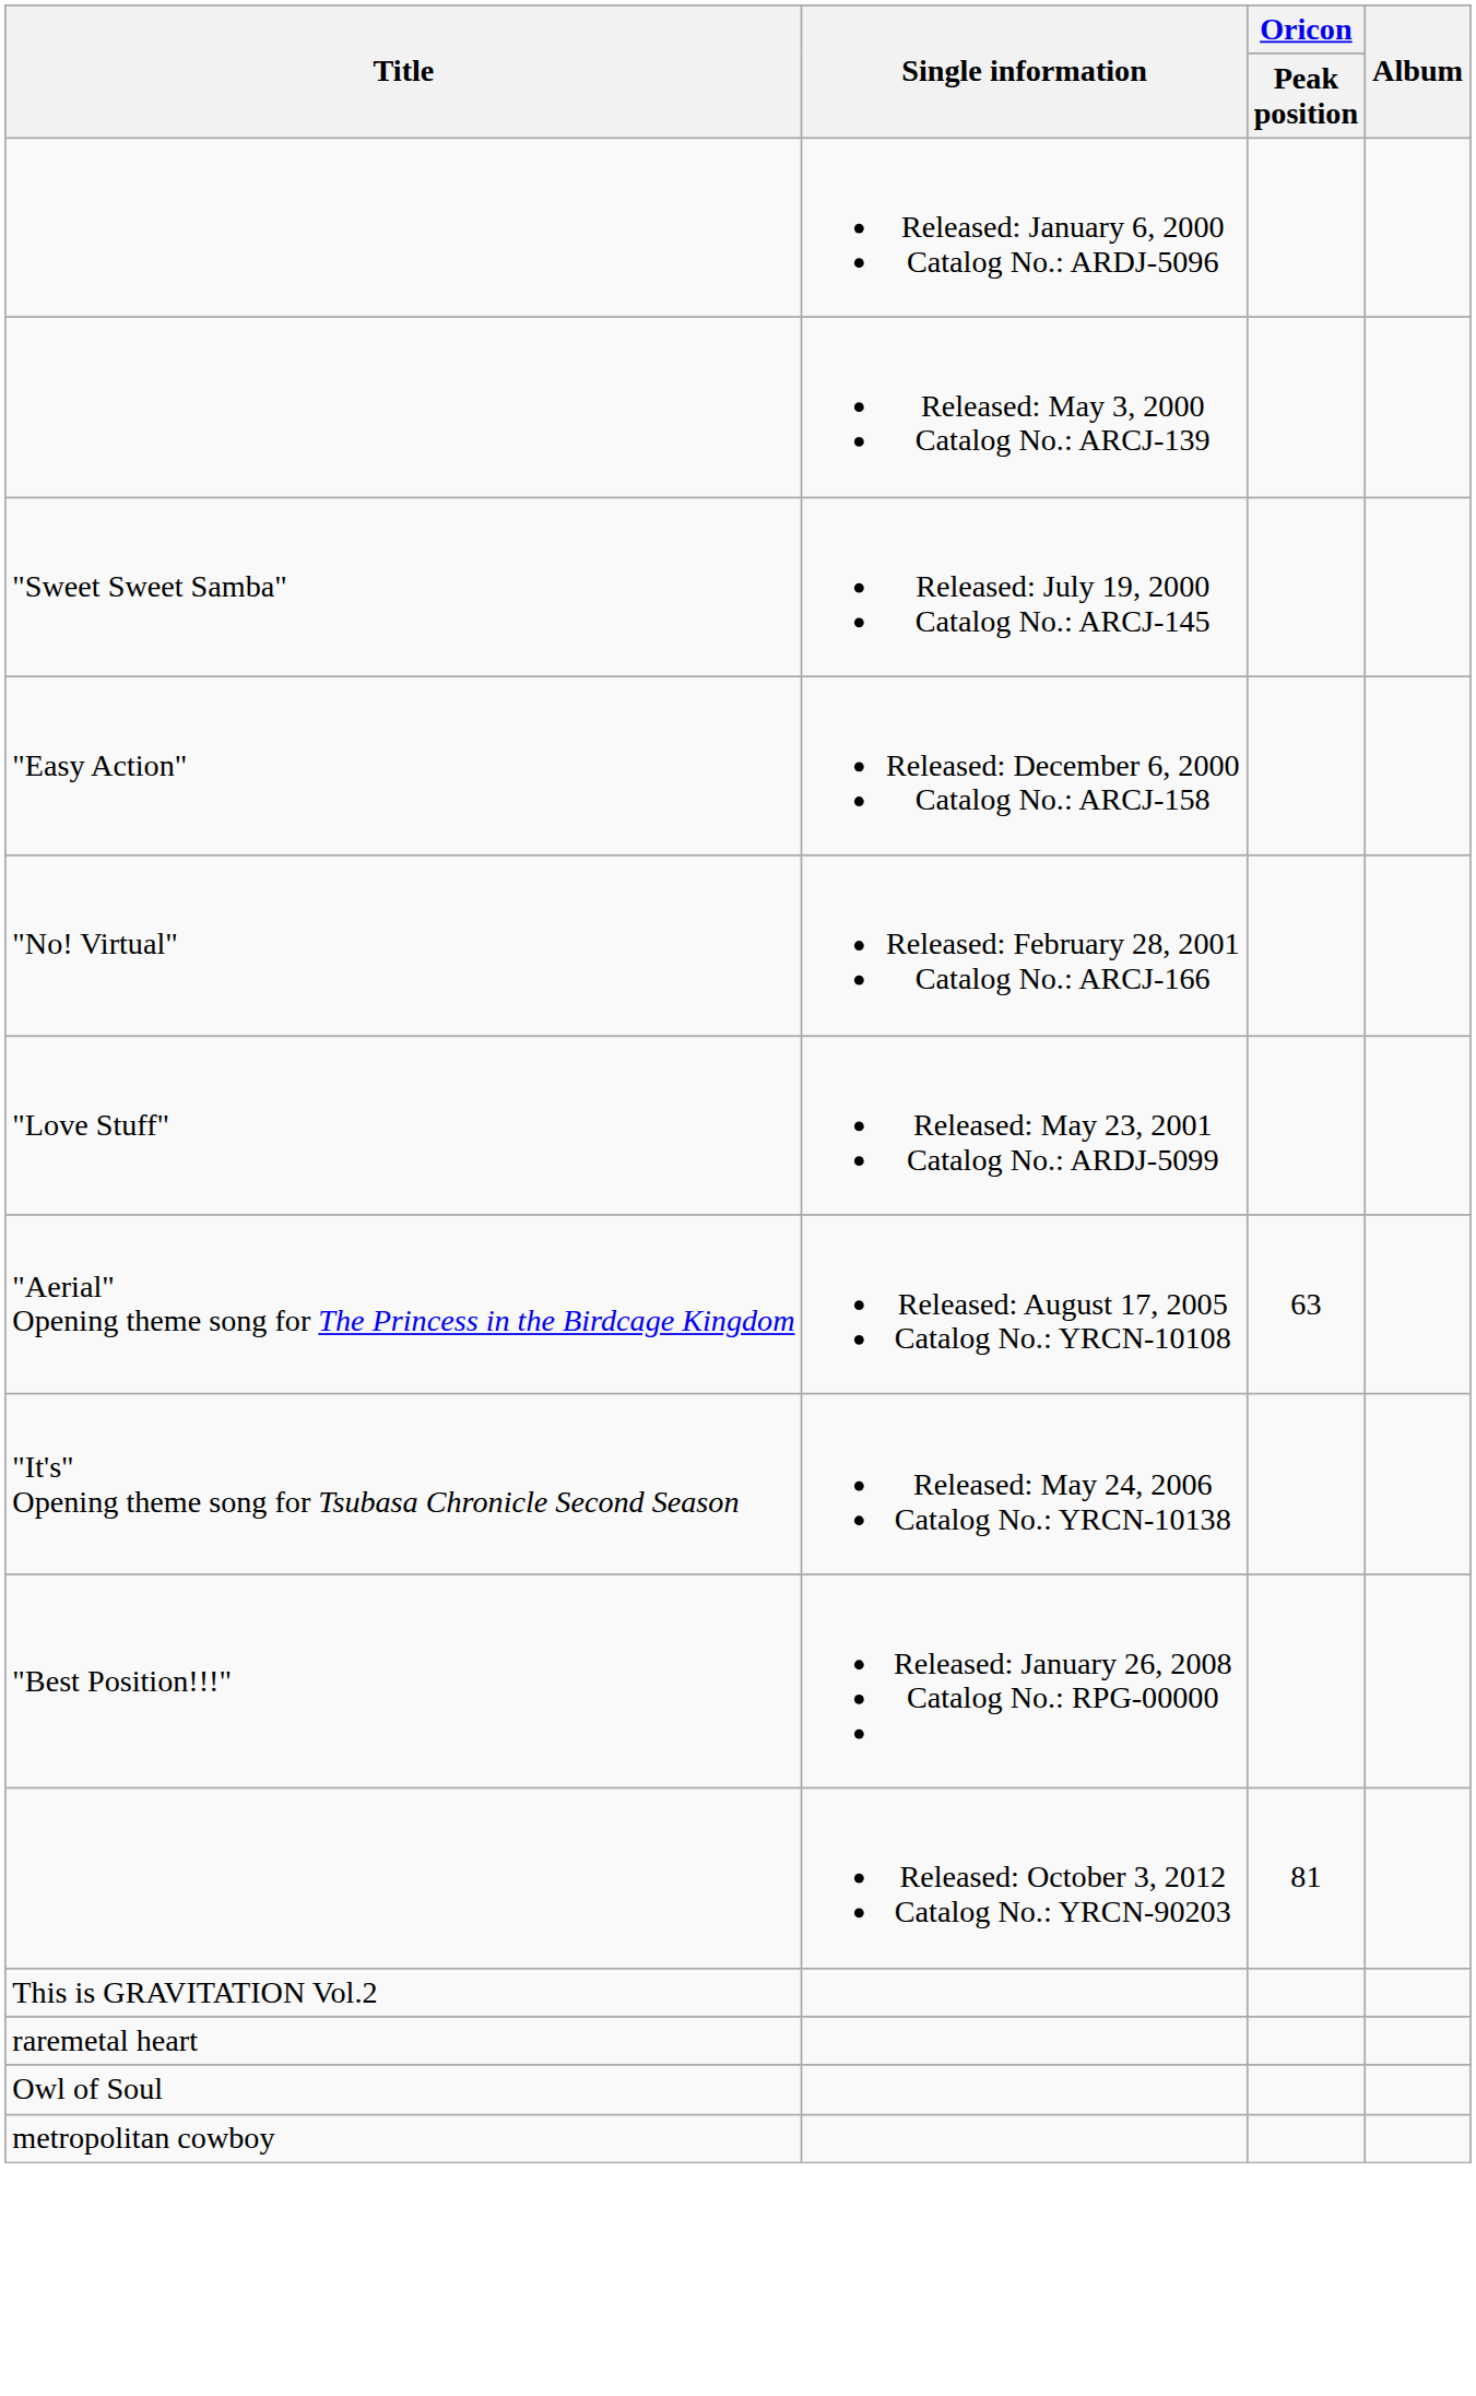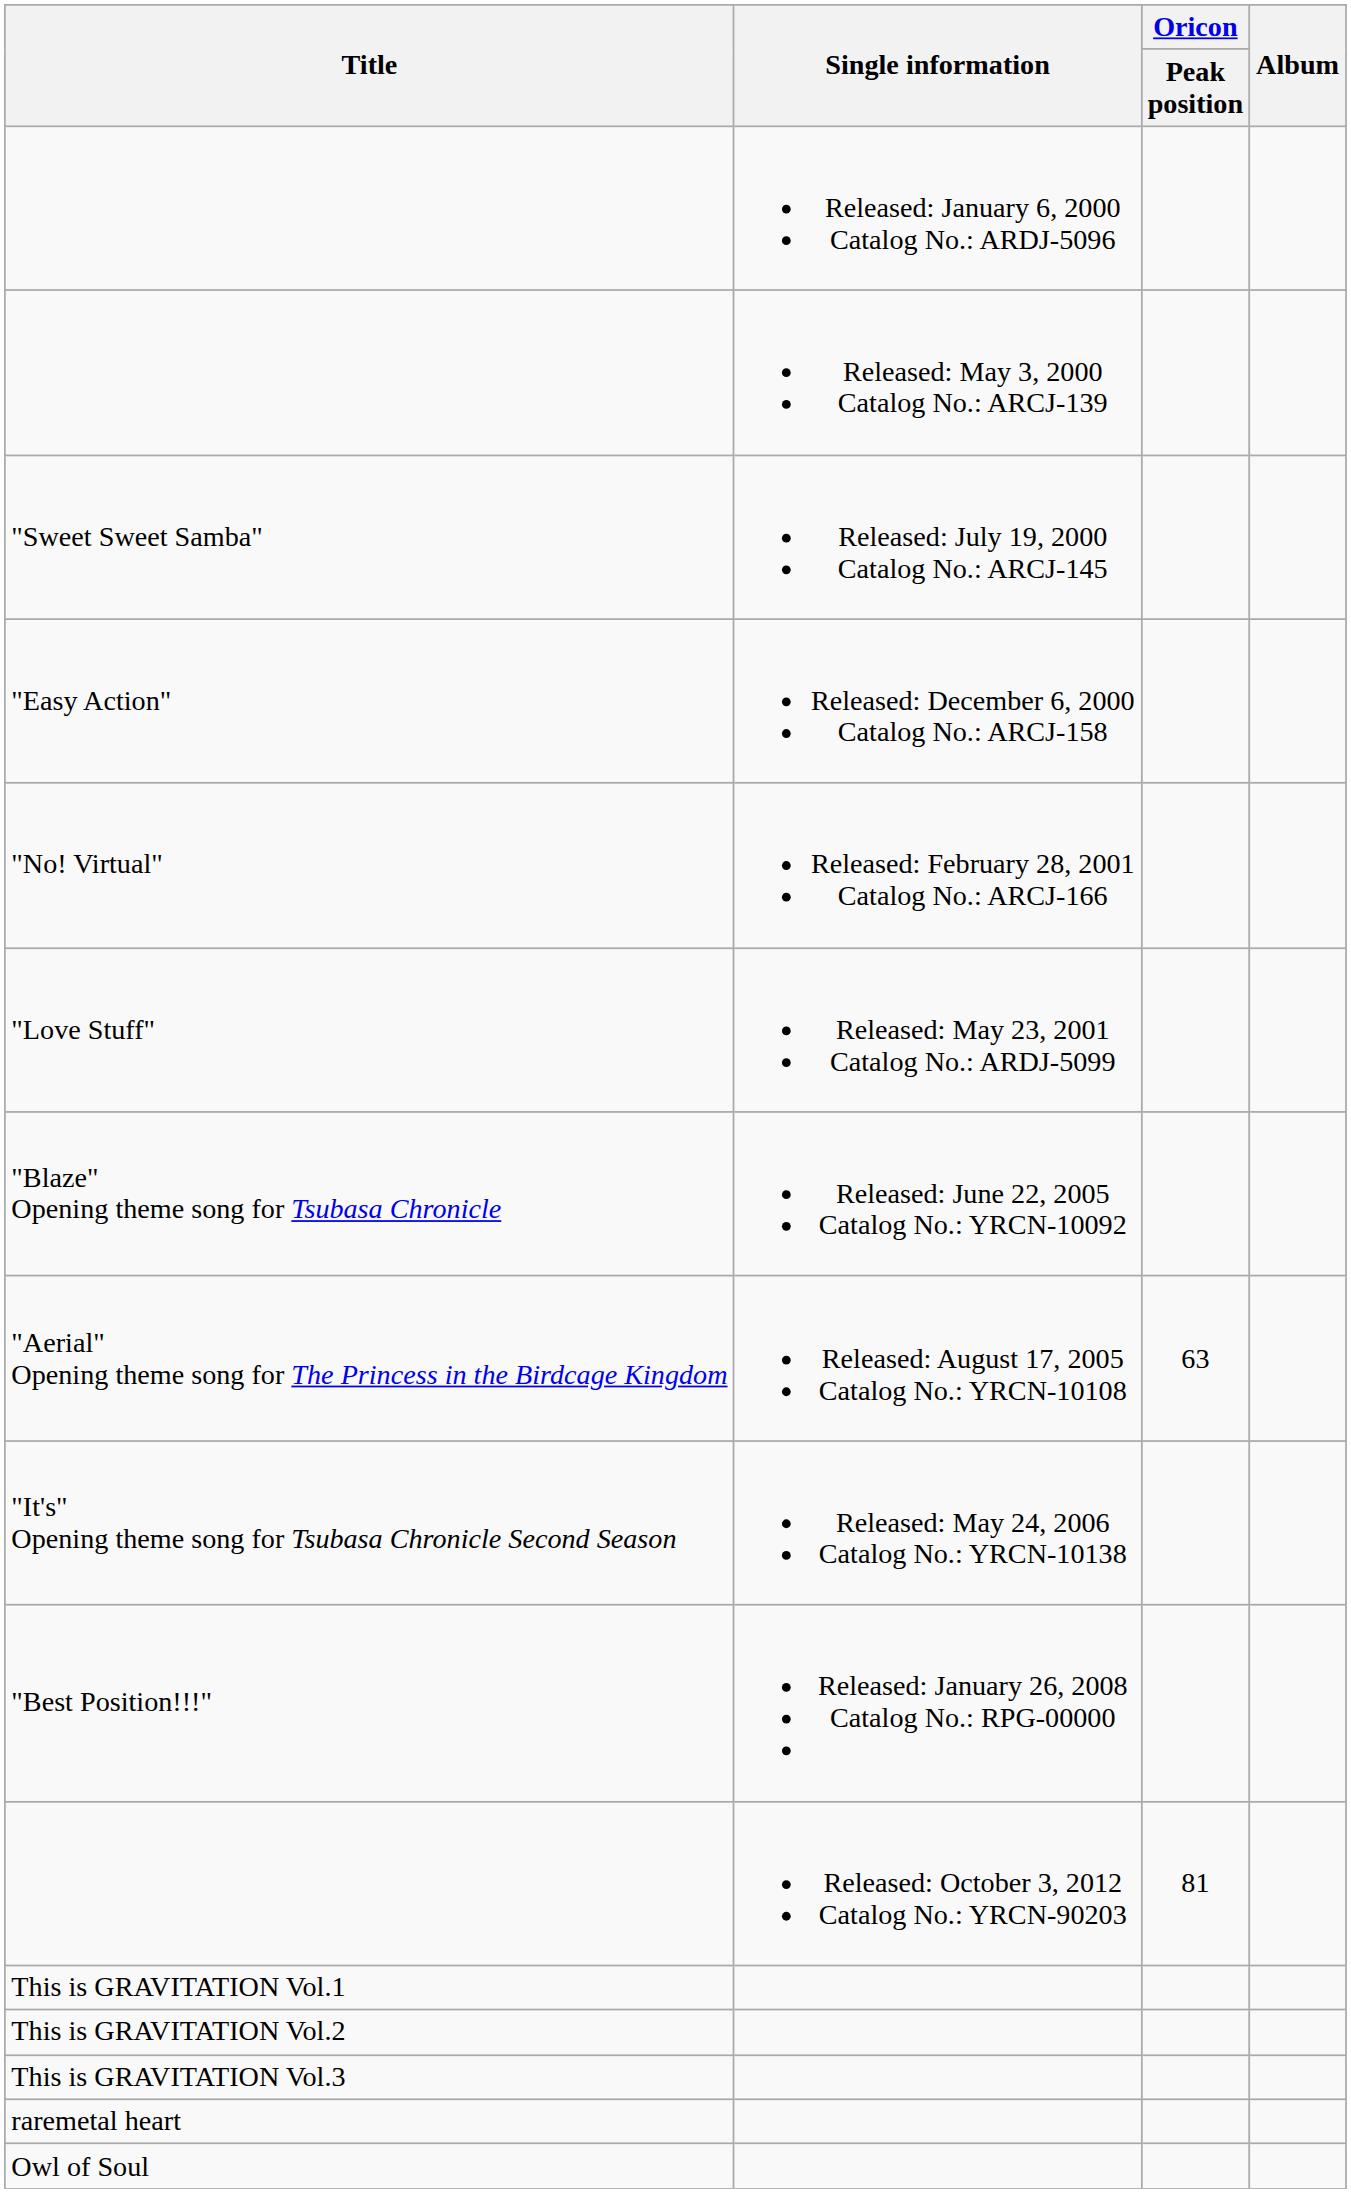 <table class="wikitable plainrowheaders" style="text-align:center">
 <tr>
 <th rowspan=2; style=>Title</th>
 <th rowspan=2;>Single information</th>
 <th colspan=1; style=><a href='#'>Oricon</a></th>
 <th rowspan=2;>Album</th>
 </tr>
 <tr>
 <th style=>Peak<br>position</th>
 </tr>
 <tr>
 <td align="left"></td>
 <td><br><ul><li>Released: January 6, 2000</li><li>Catalog No.: ARDJ-5096</li></ul></td>
 <td> </td>
 <td> </td>
 </tr>
 <tr>
 <td align="left"></td>
 <td><br><ul><li>Released: May 3, 2000</li><li>Catalog No.: ARCJ-139</li></ul></td>
 <td> </td>
 <td> </td>
 </tr>
 <tr>
 <td align="left">"Sweet Sweet Samba"</td>
 <td><br><ul><li>Released: July 19, 2000</li><li>Catalog No.: ARCJ-145</li></ul></td>
 <td> </td>
 <td> </td>
 </tr>
 <tr>
 <td align="left">"Easy Action"</td>
 <td><br><ul><li>Released: December 6, 2000</li><li>Catalog No.: ARCJ-158</li></ul></td>
 <td> </td>
 <td> </td>
 </tr>
 <tr>
 <td align="left">"No! Virtual"</td>
 <td><br><ul><li>Released: February 28, 2001</li><li>Catalog No.: ARCJ-166</li></ul></td>
 <td> </td>
 <td> </td>
 </tr>
 <tr>
 <td align="left">"Love Stuff"</td>
 <td><br><ul><li>Released: May 23, 2001</li><li>Catalog No.: ARDJ-5099</li></ul></td>
 <td> </td>
 <td> </td>
 </tr>
 <tr>
+<td align="left">"Blaze"<br>Opening theme song for <em><a href='#'>Tsubasa Chronicle</a></em></td>
+<td><br><ul><li>Released: June 22, 2005</li><li>Catalog No.: YRCN-10092</li></ul></td>
+<td> </td>
+<td> </td>
+</tr>
+<tr>
 <td align="left">"Aerial"<br>Opening theme song for <em><a href='#'>The Princess in the Birdcage Kingdom</a></em></td>
 <td><br><ul><li>Released: August 17, 2005</li><li>Catalog No.: YRCN-10108</li></ul></td>
 <td>63</td>
 <td> </td>
 </tr>
 <tr>
 <td align="left">"It's"<br>Opening theme song for <em>Tsubasa Chronicle Second Season</em></td>
 <td><br><ul><li>Released: May 24, 2006</li><li>Catalog No.: YRCN-10138</li></ul></td>
 <td> </td>
 <td> </td>
 </tr>
 <tr>
 <td align="left">"Best Position!!!"</td>
 <td><br><ul><li>Released: January 26, 2008</li><li>Catalog No.: RPG-00000</li><li></li></ul></td>
 <td> </td>
 <td> </td>
 </tr>
 <tr>
 <td align="left"></td>
 <td><br><ul><li>Released: October 3, 2012</li><li>Catalog No.: YRCN-90203</li></ul></td>
 <td>81</td>
 <td> </td>
 </tr>
 <tr>
+<td align="left">This is GRAVITATION Vol.1</td>
+<td></td>
+<td></td>
+<td></td>
+</tr>
+<tr>
 <td align="left">This is GRAVITATION Vol.2</td>
+<td></td>
+<td></td>
+<td></td>
+</tr>
+<tr>
+<td align="left">This is GRAVITATION Vol.3</td>
 <td></td>
 <td></td>
 <td></td>
 </tr>
 <tr>
 <td align="left">raremetal heart</td>
 <td></td>
 <td></td>
 <td></td>
 </tr>
 <tr>
 <td align="left">Owl of Soul</td>
 <td></td>
 <td></td>
 <td></td>
 </tr>
-<tr>
-<td align="left">metropolitan cowboy</td>
-<td></td>
-<td></td>
-<td></td>
-</tr>
 </table>
